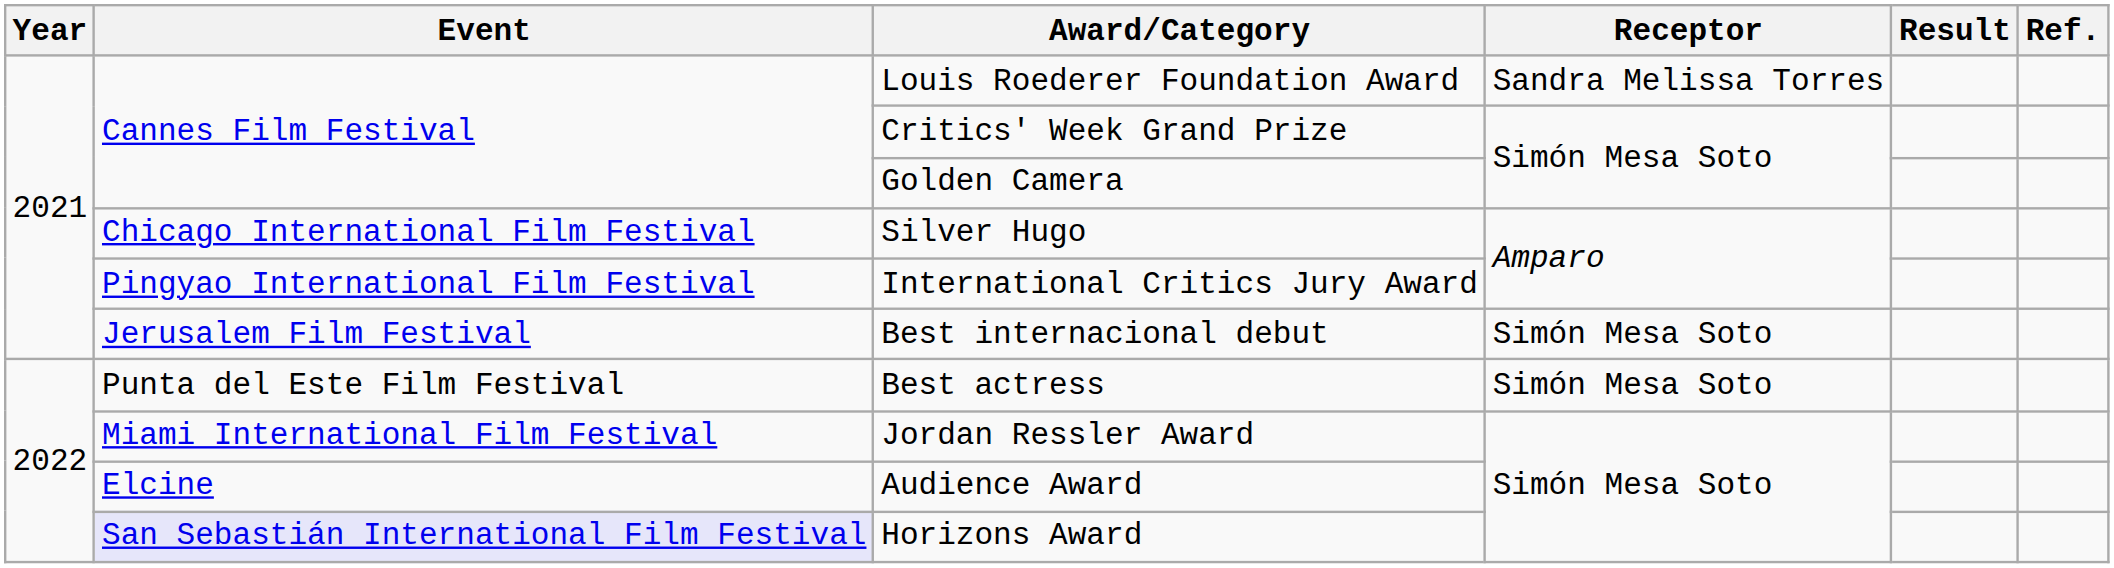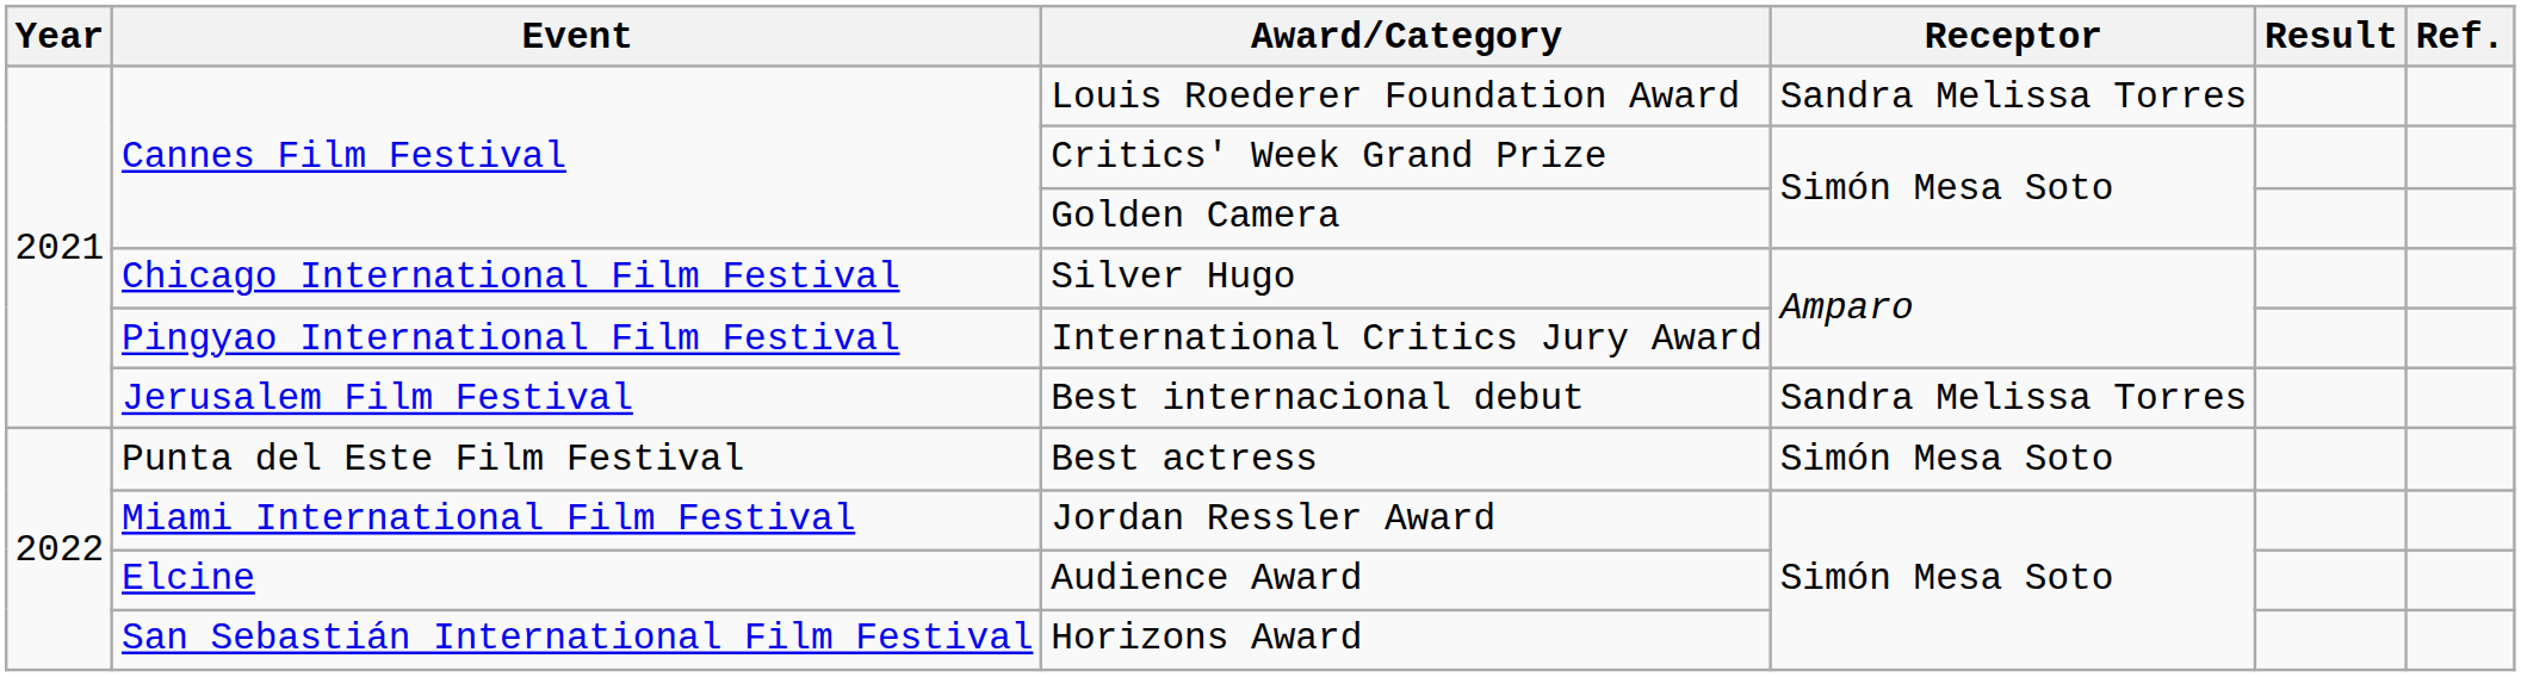 <table class="wikitable">
 <tr>
 <th>Year</th>
 <th>Event</th>
 <th>Award/Category</th>
 <th>Receptor</th>
 <th>Result</th>
 <th>Ref.</th>
 </tr>
 <tr>
 <td rowspan="6">2021</td>
 <td rowspan="3"><a href='#'>Cannes Film Festival</a></td>
 <td>Louis Roederer Foundation Award</td>
 <td>Sandra Melissa Torres</td>
 <td></td>
 <td></td>
 </tr>
 <tr>
 <td>Critics' Week Grand Prize</td>
 <td rowspan="2">Simón Mesa Soto</td>
 <td></td>
 <td></td>
 </tr>
 <tr>
 <td>Golden Camera</td>
 <td></td>
 <td></td>
 </tr>
 <tr>
 <td><a href='#'>Chicago International Film Festival</a></td>
 <td>Silver Hugo</td>
 <td rowspan="2"><em>Amparo</em></td>
 <td></td>
 <td></td>
 </tr>
 <tr>
 <td><a href='#'>Pingyao International Film Festival</a></td>
 <td>International Critics Jury Award</td>
 <td></td>
 <td></td>
 </tr>
 <tr>
 <td><a href='#'>Jerusalem Film Festival</a></td>
 <td>Best internacional debut</td>
-<td>Simón Mesa Soto</td>
+<td>Sandra Melissa Torres</td>
 <td></td>
 <td></td>
 </tr>
 <tr>
 <td rowspan="4">2022</td>
 <td>Punta del Este Film Festival</td>
 <td>Best actress</td>
 <td>Simón Mesa Soto</td>
 <td></td>
 <td></td>
 </tr>
 <tr>
 <td><a href='#'>Miami International Film Festival</a></td>
 <td>Jordan Ressler Award</td>
 <td rowspan="3">Simón Mesa Soto</td>
 <td></td>
 <td></td>
 </tr>
 <tr>
 <td><a href='#'>Elcine</a></td>
 <td>Audience Award</td>
 <td></td>
 <td></td>
 </tr>
 <tr>
-<td style="background: lavender;"><a href='#'>San Sebastián International Film Festival</a></td>
+<td><a href='#'>San Sebastián International Film Festival</a></td>
 <td>Horizons Award</td>
 <td></td>
 <td></td>
 </tr>
 </table>
